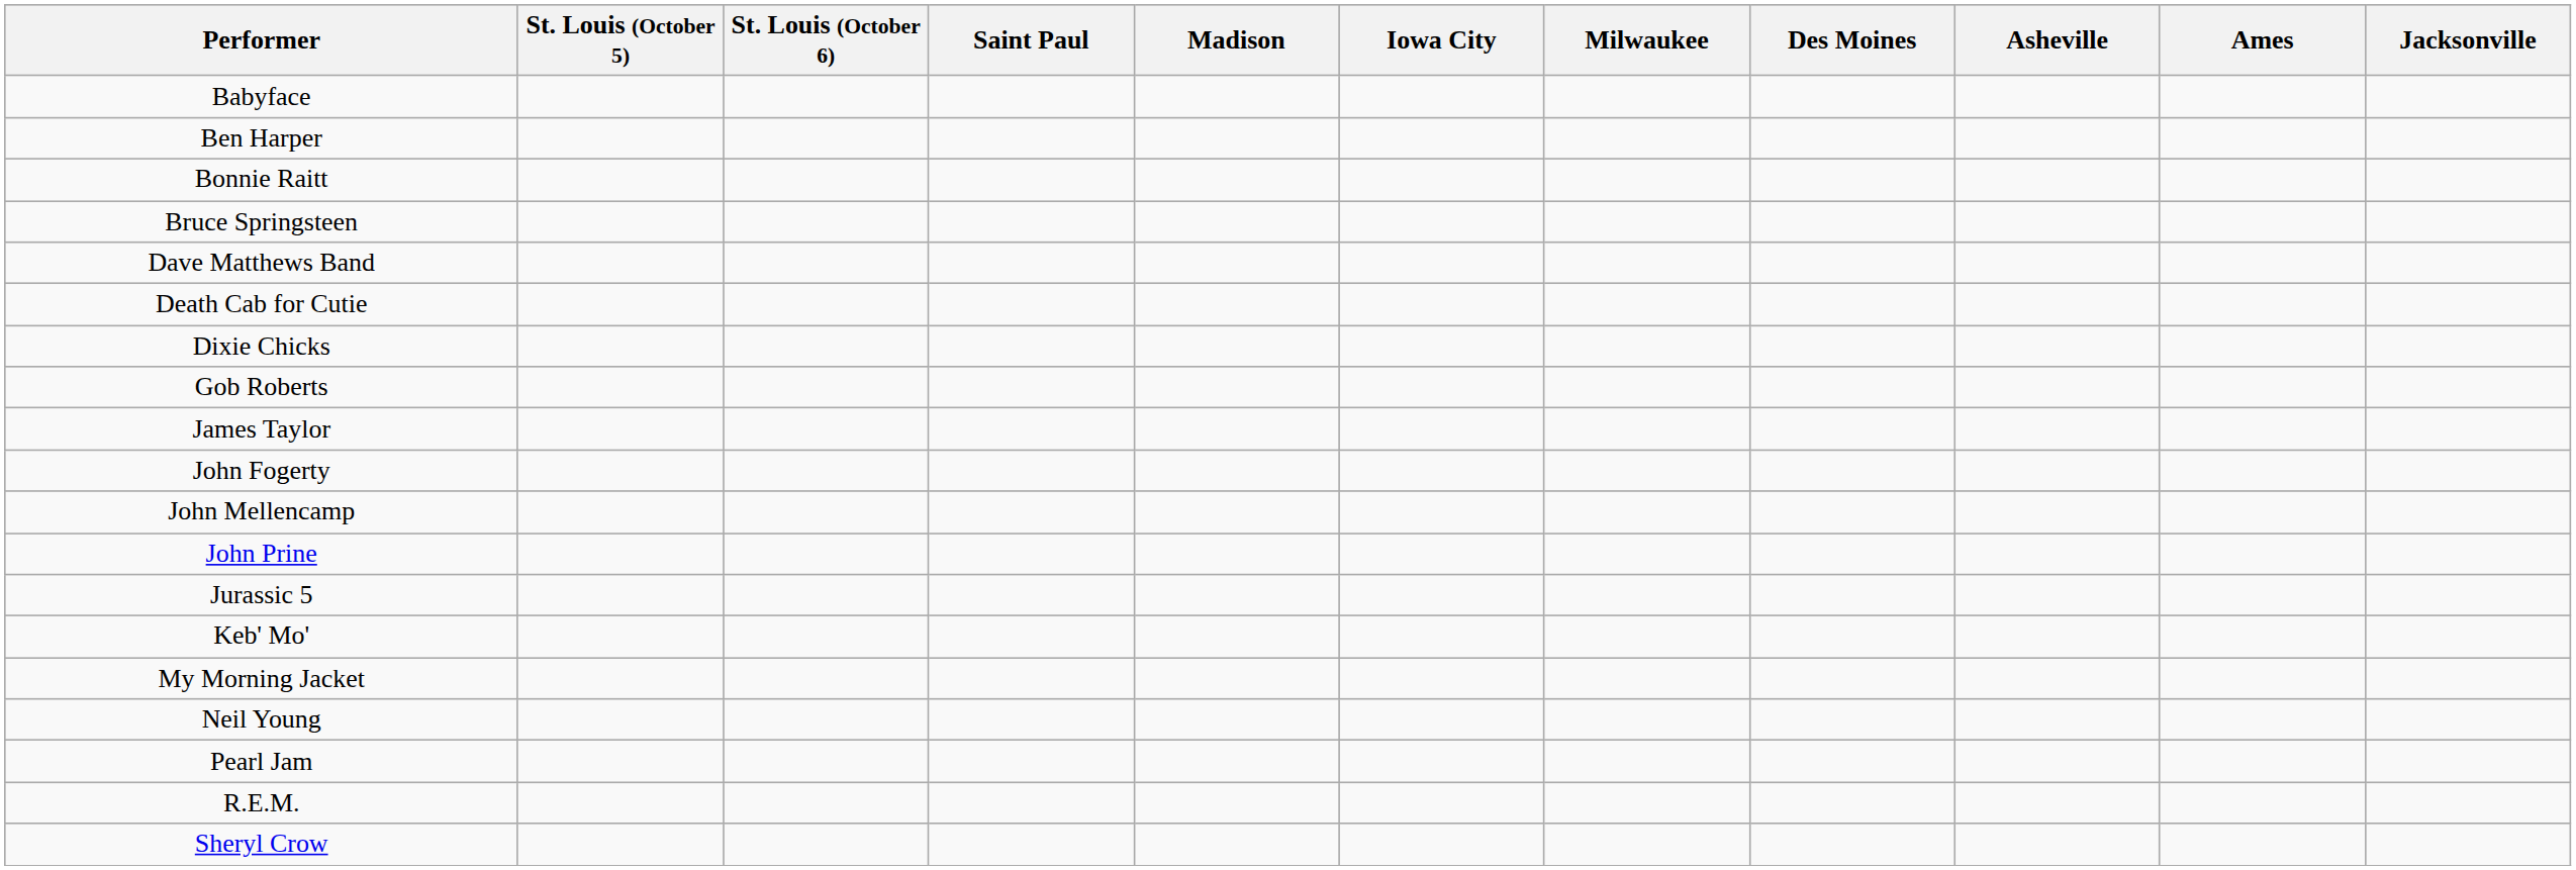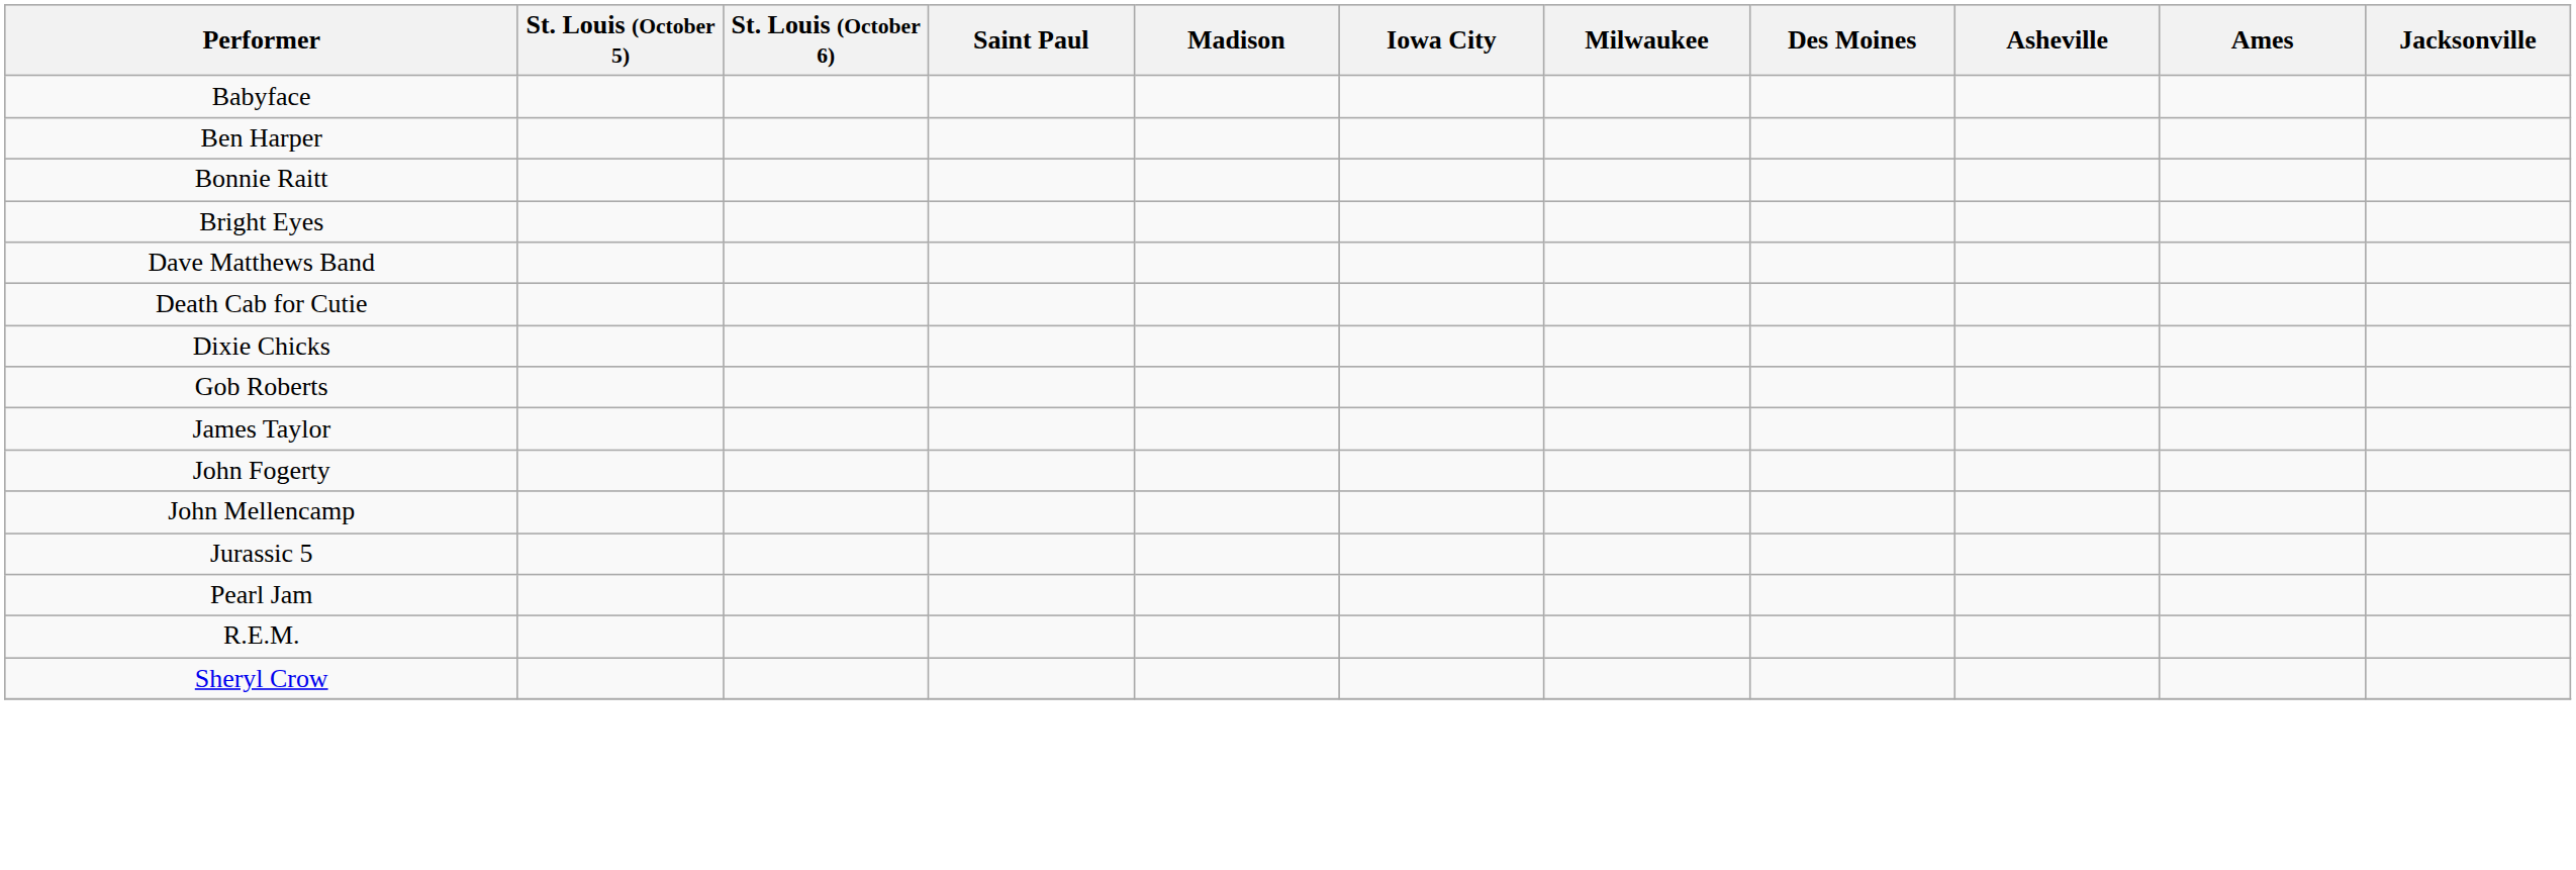 <table class="wikitable"  style="text-align:center; width:99%;">
 <tr>
 <th style="text-align:center; width:20%;">Performer</th>
 <th style="text-align:center; width:8%;">St. Louis <small>(October 5)</small></th>
 <th style="text-align:center; width:8%;">St. Louis <small>(October 6)</small></th>
 <th style="text-align:center; width:8%;">Saint Paul</th>
 <th style="text-align:center; width:8%;">Madison</th>
 <th style="text-align:center; width:8%;">Iowa City</th>
 <th style="text-align:center; width:8%;">Milwaukee</th>
 <th style="text-align:center; width:8%;">Des Moines</th>
 <th style="text-align:center; width:8%;">Asheville</th>
 <th style="text-align:center; width:8%;">Ames</th>
 <th style="text-align:center; width:8%;">Jacksonville</th>
 </tr>
 <tr>
 <td>Babyface</td>
 <td></td>
 <td></td>
 <td></td>
 <td></td>
 <td></td>
 <td></td>
 <td></td>
 <td></td>
 <td></td>
 <td></td>
 </tr>
 <tr>
 <td>Ben Harper</td>
 <td></td>
 <td></td>
 <td></td>
 <td></td>
 <td></td>
 <td></td>
 <td></td>
 <td></td>
 <td></td>
 <td></td>
 </tr>
 <tr>
 <td>Bonnie Raitt</td>
 <td></td>
 <td></td>
 <td></td>
 <td></td>
 <td></td>
 <td></td>
 <td></td>
 <td></td>
 <td></td>
 <td></td>
 </tr>
 <tr>
-<td>Bruce Springsteen</td>
+<td>Bright Eyes</td>
 <td></td>
 <td></td>
 <td></td>
 <td></td>
 <td></td>
 <td></td>
 <td></td>
 <td></td>
 <td></td>
 <td></td>
 </tr>
 <tr>
 <td>Dave Matthews Band</td>
 <td></td>
 <td></td>
 <td></td>
 <td></td>
 <td></td>
 <td></td>
 <td></td>
 <td></td>
 <td></td>
 <td></td>
 </tr>
 <tr>
 <td>Death Cab for Cutie</td>
 <td></td>
 <td></td>
 <td></td>
 <td></td>
 <td></td>
 <td></td>
 <td></td>
 <td></td>
 <td></td>
 <td></td>
 </tr>
 <tr>
 <td>Dixie Chicks</td>
 <td></td>
 <td></td>
 <td></td>
 <td></td>
 <td></td>
 <td></td>
 <td></td>
 <td></td>
 <td></td>
 <td></td>
 </tr>
 <tr>
 <td>Gob Roberts</td>
 <td></td>
 <td></td>
 <td></td>
 <td></td>
 <td></td>
 <td></td>
 <td></td>
 <td></td>
 <td></td>
 <td></td>
 </tr>
 <tr>
 <td>James Taylor</td>
 <td></td>
 <td></td>
 <td></td>
 <td></td>
 <td></td>
 <td></td>
 <td></td>
 <td></td>
 <td></td>
 <td></td>
 </tr>
 <tr>
 <td>John Fogerty</td>
 <td></td>
 <td></td>
 <td></td>
 <td></td>
 <td></td>
 <td></td>
 <td></td>
 <td></td>
 <td></td>
 <td></td>
 </tr>
 <tr>
 <td>John Mellencamp</td>
 <td></td>
 <td></td>
 <td></td>
 <td></td>
 <td></td>
 <td></td>
 <td></td>
 <td></td>
 <td></td>
 <td></td>
 </tr>
 <tr>
-<td><a href='#'>John Prine</a></td>
-<td></td>
-<td></td>
-<td></td>
-<td></td>
-<td></td>
-<td></td>
-<td></td>
-<td></td>
-<td></td>
-<td></td>
-</tr>
-<tr>
 <td>Jurassic 5</td>
-<td></td>
-<td></td>
-<td></td>
-<td></td>
-<td></td>
-<td></td>
-<td></td>
-<td></td>
-<td></td>
-<td></td>
-</tr>
-<tr>
-<td>Keb' Mo'</td>
-<td></td>
-<td></td>
-<td></td>
-<td></td>
-<td></td>
-<td></td>
-<td></td>
-<td></td>
-<td></td>
-<td></td>
-</tr>
-<tr>
-<td>My Morning Jacket</td>
-<td></td>
-<td></td>
-<td></td>
-<td></td>
-<td></td>
-<td></td>
-<td></td>
-<td></td>
-<td></td>
-<td></td>
-</tr>
-<tr>
-<td>Neil Young</td>
 <td></td>
 <td></td>
 <td></td>
 <td></td>
 <td></td>
 <td></td>
 <td></td>
 <td></td>
 <td></td>
 <td></td>
 </tr>
 <tr>
 <td>Pearl Jam</td>
 <td></td>
 <td></td>
 <td></td>
 <td></td>
 <td></td>
 <td></td>
 <td></td>
 <td></td>
 <td></td>
 <td></td>
 </tr>
 <tr>
 <td>R.E.M.</td>
 <td></td>
 <td></td>
 <td></td>
 <td></td>
 <td></td>
 <td></td>
 <td></td>
 <td></td>
 <td></td>
 <td></td>
 </tr>
 <tr>
 <td><a href='#'>Sheryl Crow</a></td>
 <td></td>
 <td></td>
 <td></td>
 <td></td>
 <td></td>
 <td></td>
 <td></td>
 <td></td>
 <td></td>
 <td></td>
 </tr>
 <tr>
 </tr>
 </table>
